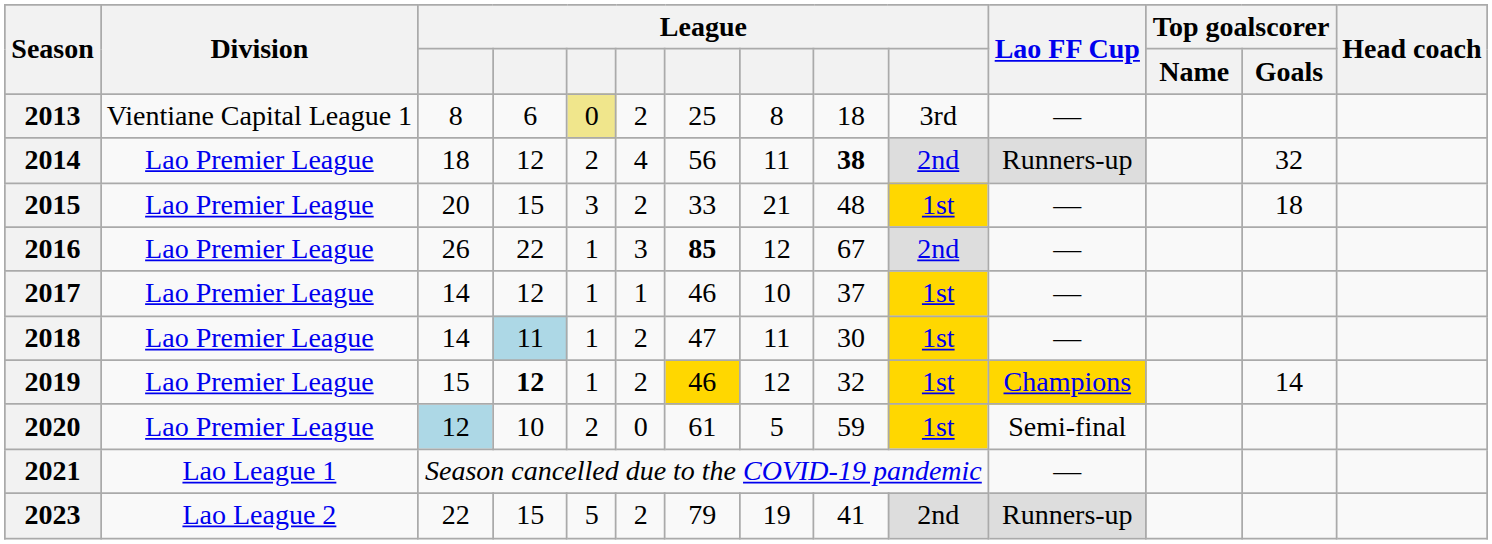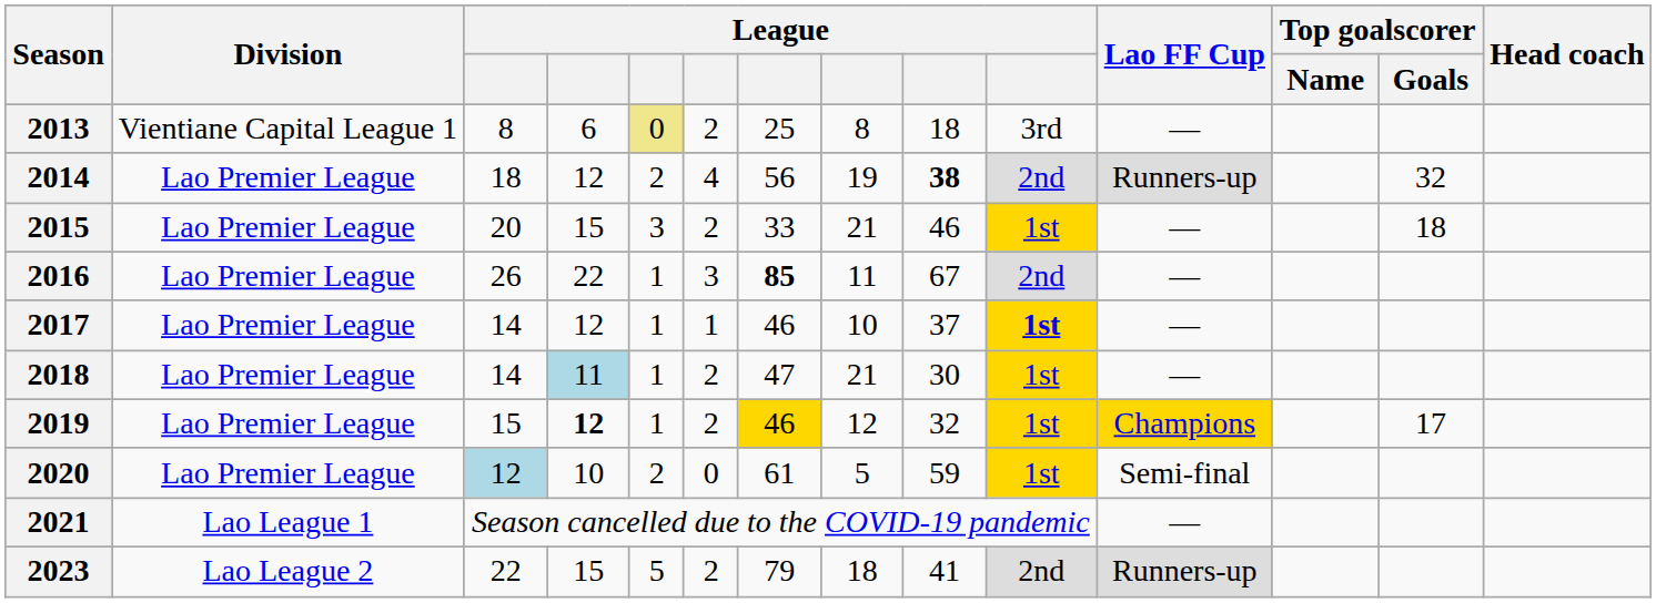 <table class="wikitable plainrowheaders sortable" style="text-align:center;">
 <tr>
 <th scope=col rowspan=2>Season</th>
 <th scope=col rowspan=2>Division</th>
 <th scope=col colspan=8>League</th>
 <th scope=col rowspan=2><a href='#'>Lao FF Cup</a></th>
 <th scope=col colspan=2>Top goalscorer</th>
 <th scope=col rowspan=2>Head coach</th>
 </tr>
 <tr>
 <th scope=col></th>
 <th scope=col></th>
 <th scope=col></th>
 <th scope=col></th>
 <th scope=col></th>
 <th scope=col></th>
 <th scope=col></th>
 <th scope=col></th>
 <th scope=col>Name</th>
 <th scope=col>Goals</th>
 </tr>
 <tr>
 <th scope=row style=text-align:center>2013</th>
 <td>Vientiane Capital League 1</td>
 <td>8</td>
 <td>6</td>
 <td style="background: khaki;">0</td>
 <td>2</td>
 <td>25</td>
 <td>8</td>
 <td>18</td>
 <td>3rd</td>
 <td>—</td>
 <td align=left></td>
 <td></td>
 <td align=left></td>
 </tr>
 <tr>
 <th scope=row style=text-align:center>2014</th>
 <td><a href='#'>Lao Premier League</a></td>
 <td>18</td>
 <td>12</td>
 <td>2</td>
 <td>4</td>
 <td>56</td>
-<td>11</td>
+<td>19</td>
 <td><strong>38</strong></td>
 <td style=background-color:#DDD><a href='#'>2nd</a></td>
 <td style=background-color:#DDD>Runners-up</td>
 <td align=left></td>
 <td>32</td>
 <td align=left></td>
 </tr>
 <tr>
 <th scope=row style=text-align:center>2015</th>
 <td><a href='#'>Lao Premier League</a></td>
 <td>20</td>
 <td>15</td>
 <td>3</td>
 <td>2</td>
 <td>33</td>
 <td>21</td>
-<td>48</td>
+<td>46</td>
 <td style=background-color:gold><a href='#'>1st</a></td>
 <td>—</td>
 <td align=left></td>
 <td>18</td>
 <td align=left></td>
 </tr>
 <tr>
 <th scope=row style=text-align:center>2016</th>
 <td><a href='#'>Lao Premier League</a></td>
 <td>26</td>
 <td>22</td>
 <td>1</td>
 <td>3</td>
 <td><strong>85</strong></td>
-<td>12</td>
+<td>11</td>
 <td>67</td>
 <td style=background-color:#DDD><a href='#'>2nd</a></td>
 <td>—</td>
 <td align=left></td>
 <td></td>
 <td align=left></td>
 </tr>
 <tr>
 <th scope=row style=text-align:center>2017</th>
 <td><a href='#'>Lao Premier League</a></td>
 <td>14</td>
 <td>12</td>
 <td>1</td>
 <td>1</td>
 <td>46</td>
 <td>10</td>
 <td>37</td>
-<td style=background-color:gold><a href='#'>1st</a></td>
+<td style=background-color:gold><strong><a href='#'>1st</a></strong></td>
 <td>—</td>
 <td align=left></td>
 <td></td>
 <td align=left></td>
 </tr>
 <tr>
 <th scope=row style=text-align:center>2018</th>
 <td><a href='#'>Lao Premier League</a></td>
 <td>14</td>
 <td style="background: lightblue;">11</td>
 <td>1</td>
 <td>2</td>
 <td>47</td>
-<td>11</td>
+<td>21</td>
 <td>30</td>
 <td style=background-color:gold><a href='#'>1st</a></td>
 <td>—</td>
 <td align=left></td>
 <td></td>
 <td align=left></td>
 </tr>
 <tr>
 <th scope=row style=text-align:center>2019</th>
 <td><a href='#'>Lao Premier League</a></td>
 <td>15</td>
 <td><strong>12</strong></td>
 <td>1</td>
 <td>2</td>
 <td style="background: gold;">46</td>
 <td>12</td>
 <td>32</td>
 <td style=background-color:gold><a href='#'>1st</a></td>
 <td style=background-color:gold><a href='#'>Champions</a></td>
 <td align=left></td>
-<td>14</td>
+<td>17</td>
 <td align=left></td>
 </tr>
 <tr>
 <th scope=row style=text-align:center>2020</th>
 <td><a href='#'>Lao Premier League</a></td>
 <td style="background: lightblue;">12</td>
 <td>10</td>
 <td>2</td>
 <td>0</td>
 <td>61</td>
 <td>5</td>
 <td>59</td>
 <td style=background-color:gold><a href='#'>1st</a></td>
 <td>Semi-final</td>
 <td align=left></td>
 <td></td>
 <td align=left></td>
 </tr>
 <tr>
 <th scope=row style=text-align:center>2021</th>
 <td><a href='#'>Lao League 1</a></td>
 <td colspan=8><em>Season cancelled due to the <a href='#'>COVID-19 pandemic</a></em></td>
 <td>—</td>
 <td align=left></td>
 <td></td>
 <td align=left></td>
 </tr>
 <tr>
 <th scope=row style=text-align:center>2023</th>
 <td><a href='#'>Lao League 2</a></td>
 <td>22</td>
 <td>15</td>
 <td>5</td>
 <td>2</td>
 <td>79</td>
-<td>19</td>
+<td>18</td>
 <td>41</td>
 <td style=background-color:#DDD>2nd</td>
 <td style=background-color:#DDD>Runners-up</td>
 <td align=left></td>
 <td></td>
 <td align=left></td>
 </tr>
 </table>
